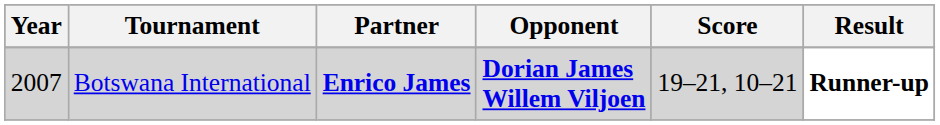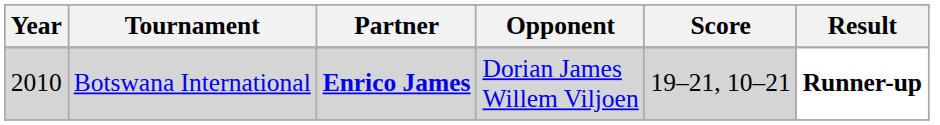 <table class="sortable wikitable" style="font-size: 90%;">
 <tr>
 <th>Year</th>
 <th>Tournament</th>
 <th>Partner</th>
 <th>Opponent</th>
 <th>Score</th>
 <th>Result</th>
 </tr>
 <tr>
 </tr>
 <tr style="background:#D5D5D5">
-<td align="center">2007</td>
+<td align="center">2010</td>
 <td align="left"><a href='#'>Botswana International</a></td>
 <td align="left"><strong> <a href='#'>Enrico James</a></strong></td>
-<td align="left"><strong> <a href='#'>Dorian James</a><br> <a href='#'>Willem Viljoen</a></strong></td>
+<td align="left"> <a href='#'>Dorian James</a><br> <a href='#'>Willem Viljoen</a></td>
 <td align="left">19–21, 10–21</td>
 <td style="text-align:left; background:white"> <strong>Runner-up</strong></td>
 </tr>
 </table>
